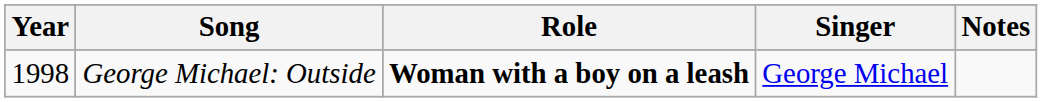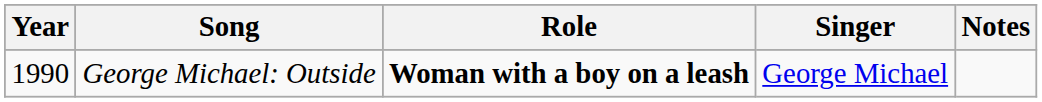 <table class="wikitable sortable plainrowheaders">
 <tr style="text-align:center;">
 <th scope="col">Year</th>
 <th scope="col">Song</th>
 <th scope="col">Role</th>
 <th scope="col">Singer</th>
 <th scope="col">Notes</th>
 </tr>
 <tr>
-<td>1998</td>
+<td>1990</td>
 <td><em>George Michael: Outside</em></td>
 <td><strong>Woman with a boy on a leash</strong></td>
 <td><a href='#'>George Michael</a></td>
 <td></td>
 </tr>
 </table>
